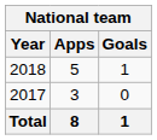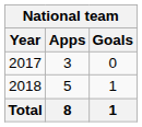 <table class="wikitable" style="text-align:center">
 <tr>
 <th colspan=3>National team</th>
 </tr>
 <tr>
 <th>Year</th>
 <th>Apps</th>
 <th>Goals</th>
 </tr>
 <tr>
+<td>2017</td>
+<td>3</td>
+<td>0</td>
+</tr>
+<tr>
 <td>2018</td>
 <td>5</td>
 <td>1</td>
-</tr>
-<tr>
-<td>2017</td>
-<td>3</td>
-<td>0</td>
 </tr>
 <tr>
 <th>Total</th>
 <th>8</th>
 <th>1</th>
 </tr>
 </table>
